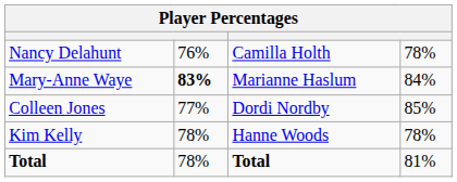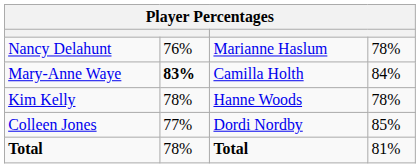 <table class="wikitable">
 <tr>
 <th colspan=4 width=400>Player Percentages</th>
 </tr>
 <tr>
 <th colspan=2 width=200></th>
 <th colspan=2 width=200></th>
 </tr>
 <tr>
 <td><a href='#'>Nancy Delahunt</a></td>
 <td>76%</td>
-<td><a href='#'>Camilla Holth</a></td>
+<td><a href='#'>Marianne Haslum</a></td>
 <td>78%</td>
 </tr>
 <tr>
 <td><a href='#'>Mary-Anne Waye</a></td>
 <td><strong>83%</strong></td>
-<td><a href='#'>Marianne Haslum</a></td>
+<td><a href='#'>Camilla Holth</a></td>
 <td>84%</td>
+</tr>
+<tr>
+<td><a href='#'>Kim Kelly</a></td>
+<td>78%</td>
+<td><a href='#'>Hanne Woods</a></td>
+<td>78%</td>
 </tr>
 <tr>
 <td><a href='#'>Colleen Jones</a></td>
 <td>77%</td>
 <td><a href='#'>Dordi Nordby</a></td>
 <td>85%</td>
 </tr>
 <tr>
-<td><a href='#'>Kim Kelly</a></td>
-<td>78%</td>
-<td><a href='#'>Hanne Woods</a></td>
-<td>78%</td>
-</tr>
-<tr>
 <td><strong>Total</strong></td>
 <td>78%</td>
 <td><strong>Total</strong></td>
 <td>81%</td>
 </tr>
 </table>
